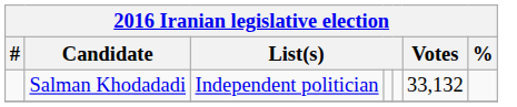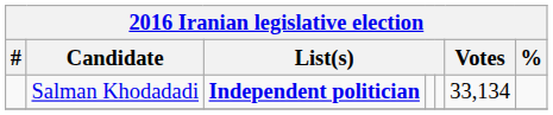 <table class=wikitable style=text-align:left>
 <tr>
 <th colspan="7" align=center><a href='#'>2016 Iranian legislative election</a></th>
 </tr>
 <tr>
 <th>#</th>
 <th>Candidate</th>
 <th colspan="3">List(s)</th>
 <th>Votes</th>
 <th>%</th>
 </tr>
 <tr>
 <td></td>
 <td><a href='#'>Salman Khodadadi</a></td>
-<td><a href='#'>Independent politician</a></td>
+<td><strong><a href='#'>Independent politician</a></strong></td>
 <td></td>
 <td></td>
-<td>33,132</td>
+<td>33,134</td>
 <td></td>
 </tr>
 <tr>
 </tr>
 </table>
